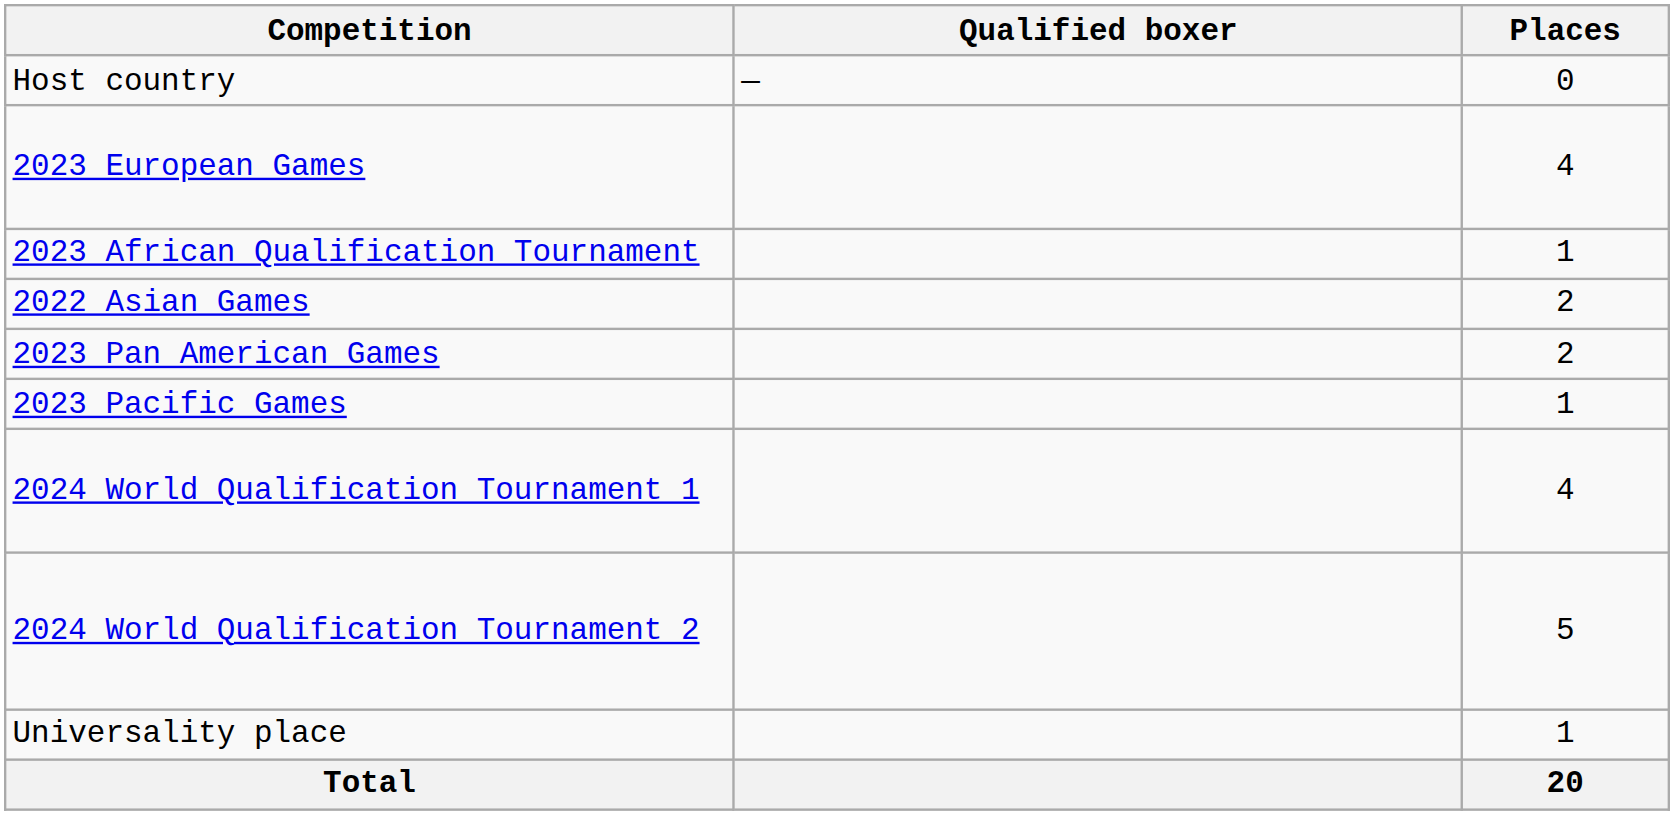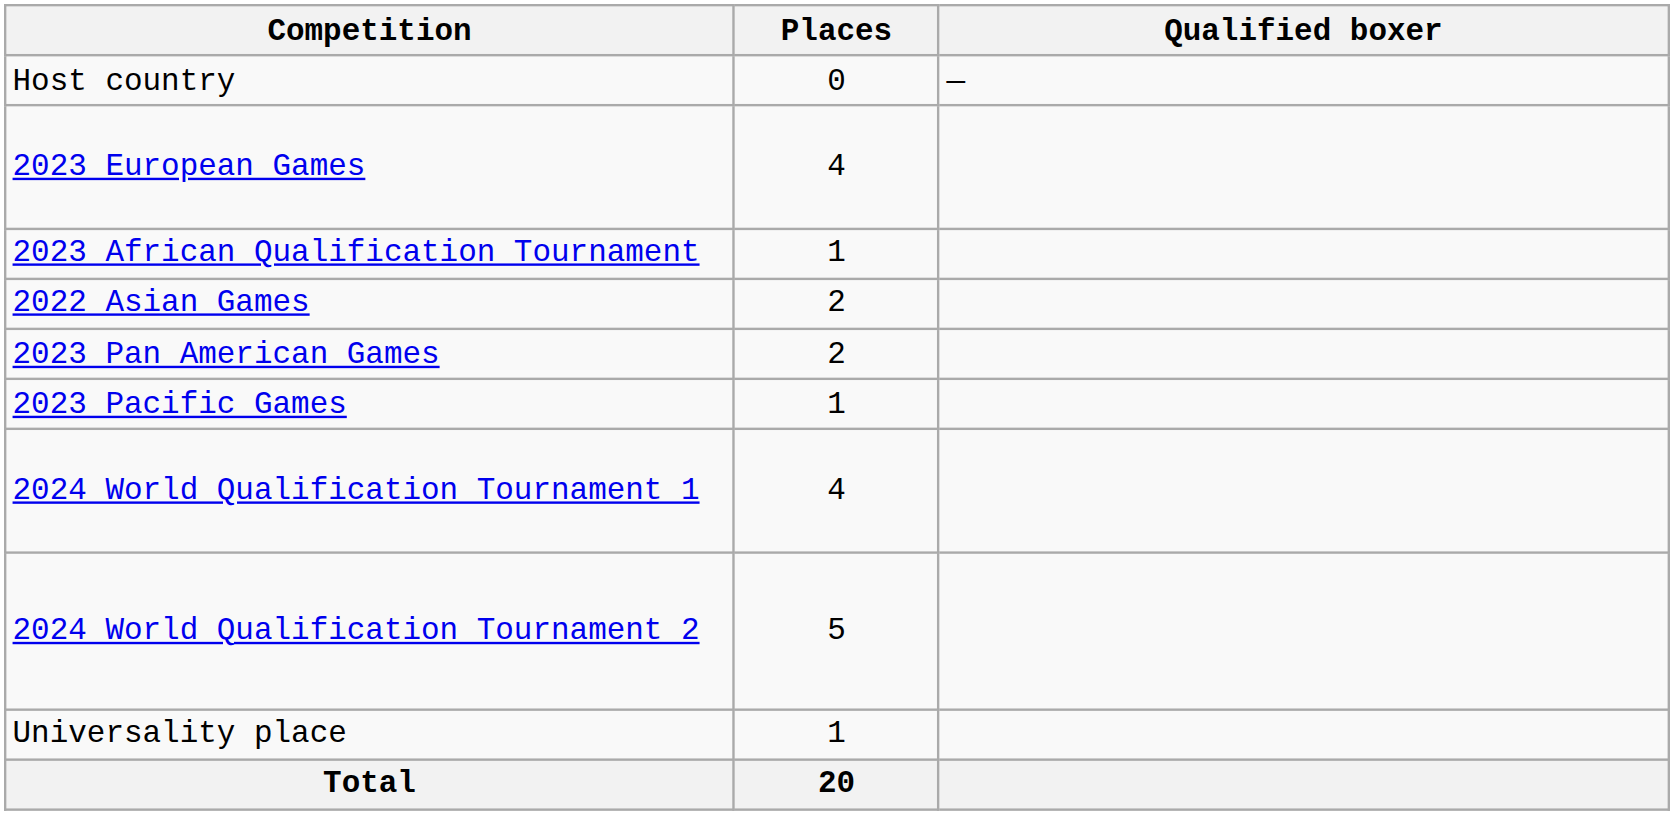 <table class = "wikitable">
 <tr>
 <th width=300>Competition</th>
+<th width=80>Places</th>
 <th width=300>Qualified boxer</th>
-<th width=80>Places</th>
 </tr>
 <tr>
 <td>Host country</td>
+<td align="center">0</td>
 <td>—</td>
-<td align="center">0</td>
 </tr>
 <tr>
 <td><a href='#'>2023 European Games</a></td>
+<td align="center">4</td>
 <td><br> <br><br></td>
-<td align="center">4</td>
 </tr>
 <tr>
 <td><a href='#'>2023 African Qualification Tournament</a></td>
+<td align="center">1</td>
 <td></td>
-<td align="center">1</td>
 </tr>
 <tr>
 <td><a href='#'>2022 Asian Games</a></td>
+<td align="center">2</td>
 <td><br></td>
-<td align="center">2</td>
 </tr>
 <tr>
 <td><a href='#'>2023 Pan American Games</a></td>
+<td align="center">2</td>
 <td><br></td>
-<td align="center">2</td>
 </tr>
 <tr>
 <td><a href='#'>2023 Pacific Games</a></td>
+<td align="center">1</td>
 <td></td>
-<td align="center">1</td>
 </tr>
 <tr>
 <td><a href='#'> 2024 World Qualification Tournament 1</a></td>
+<td align="center">4</td>
 <td><br><br><br></td>
-<td align="center">4</td>
 </tr>
 <tr>
 <td><a href='#'> 2024 World Qualification Tournament 2</a></td>
+<td align="center">5</td>
 <td><br><br><br><br></td>
-<td align="center">5</td>
 </tr>
 <tr>
 <td>Universality place</td>
+<td align="center">1</td>
 <td></td>
-<td align="center">1</td>
 </tr>
 <tr>
 <th>Total</th>
+<th>20</th>
 <th></th>
-<th>20</th>
 </tr>
 </table>
